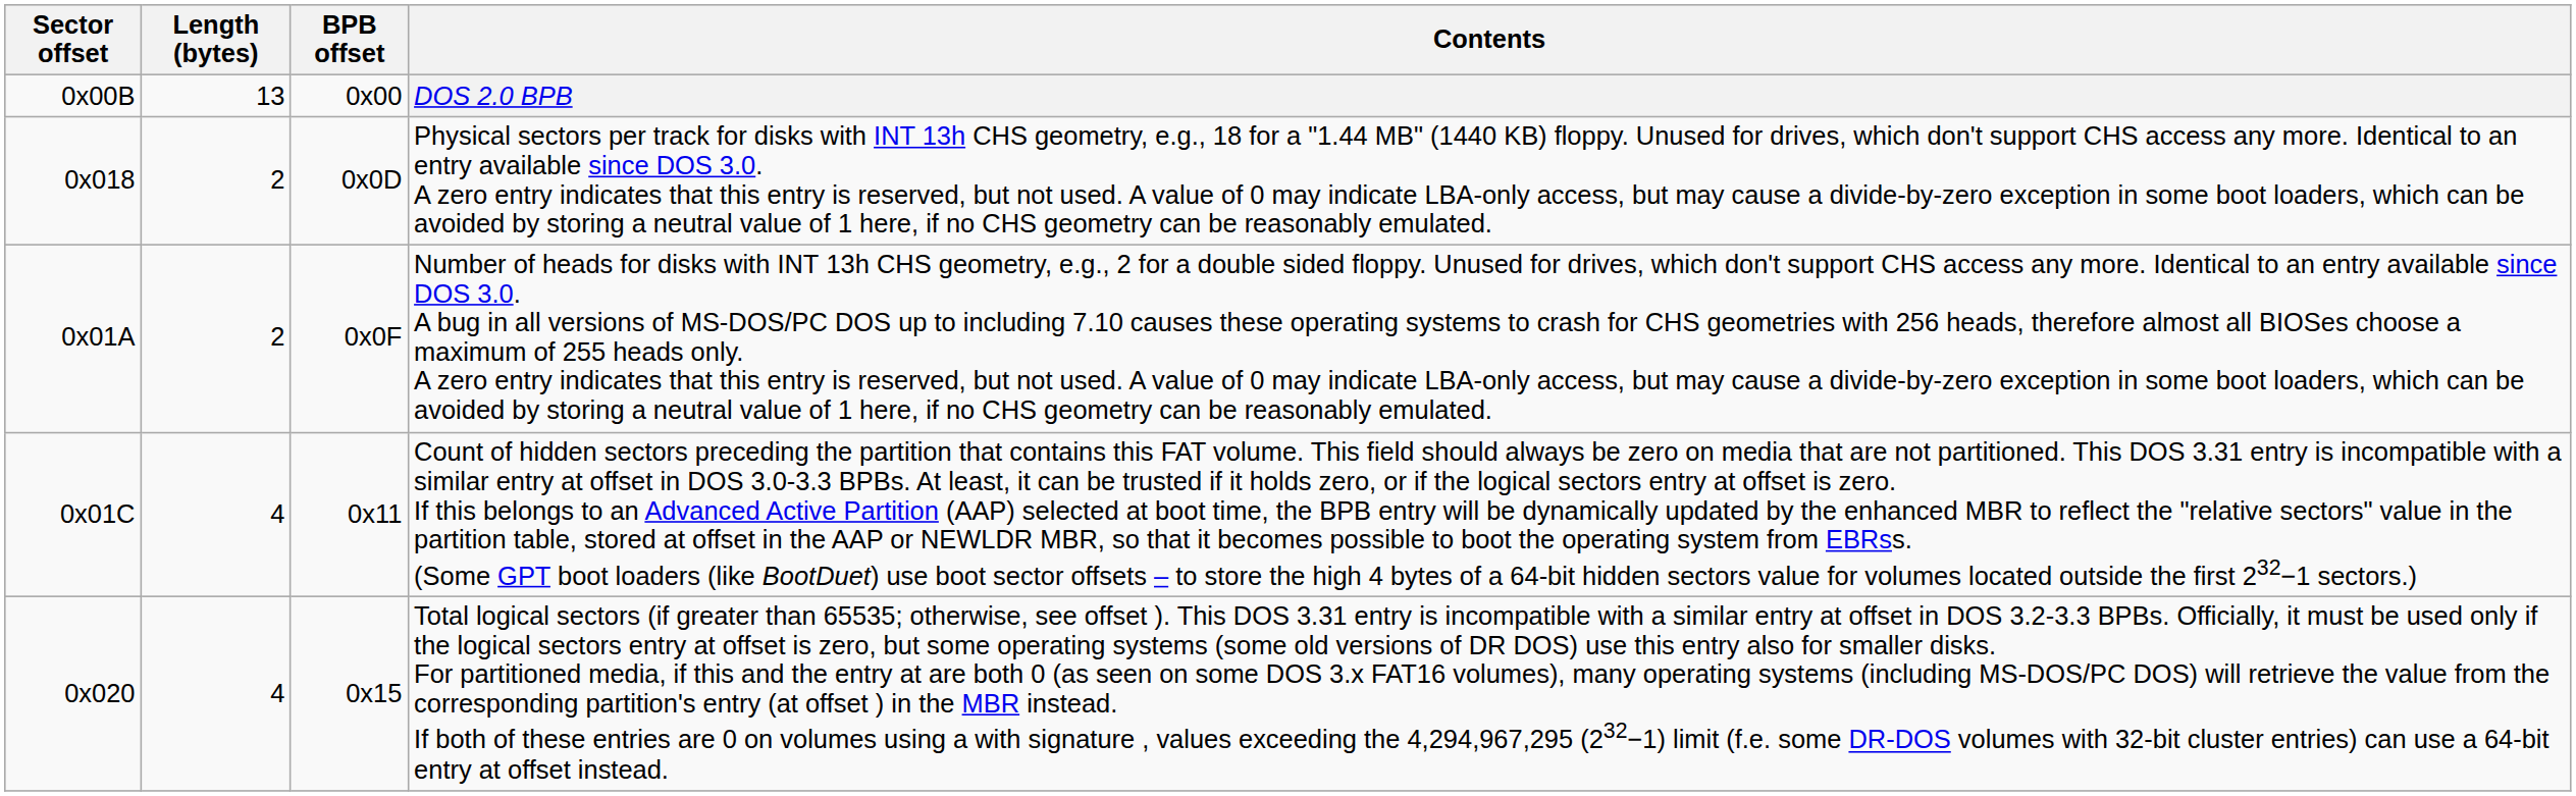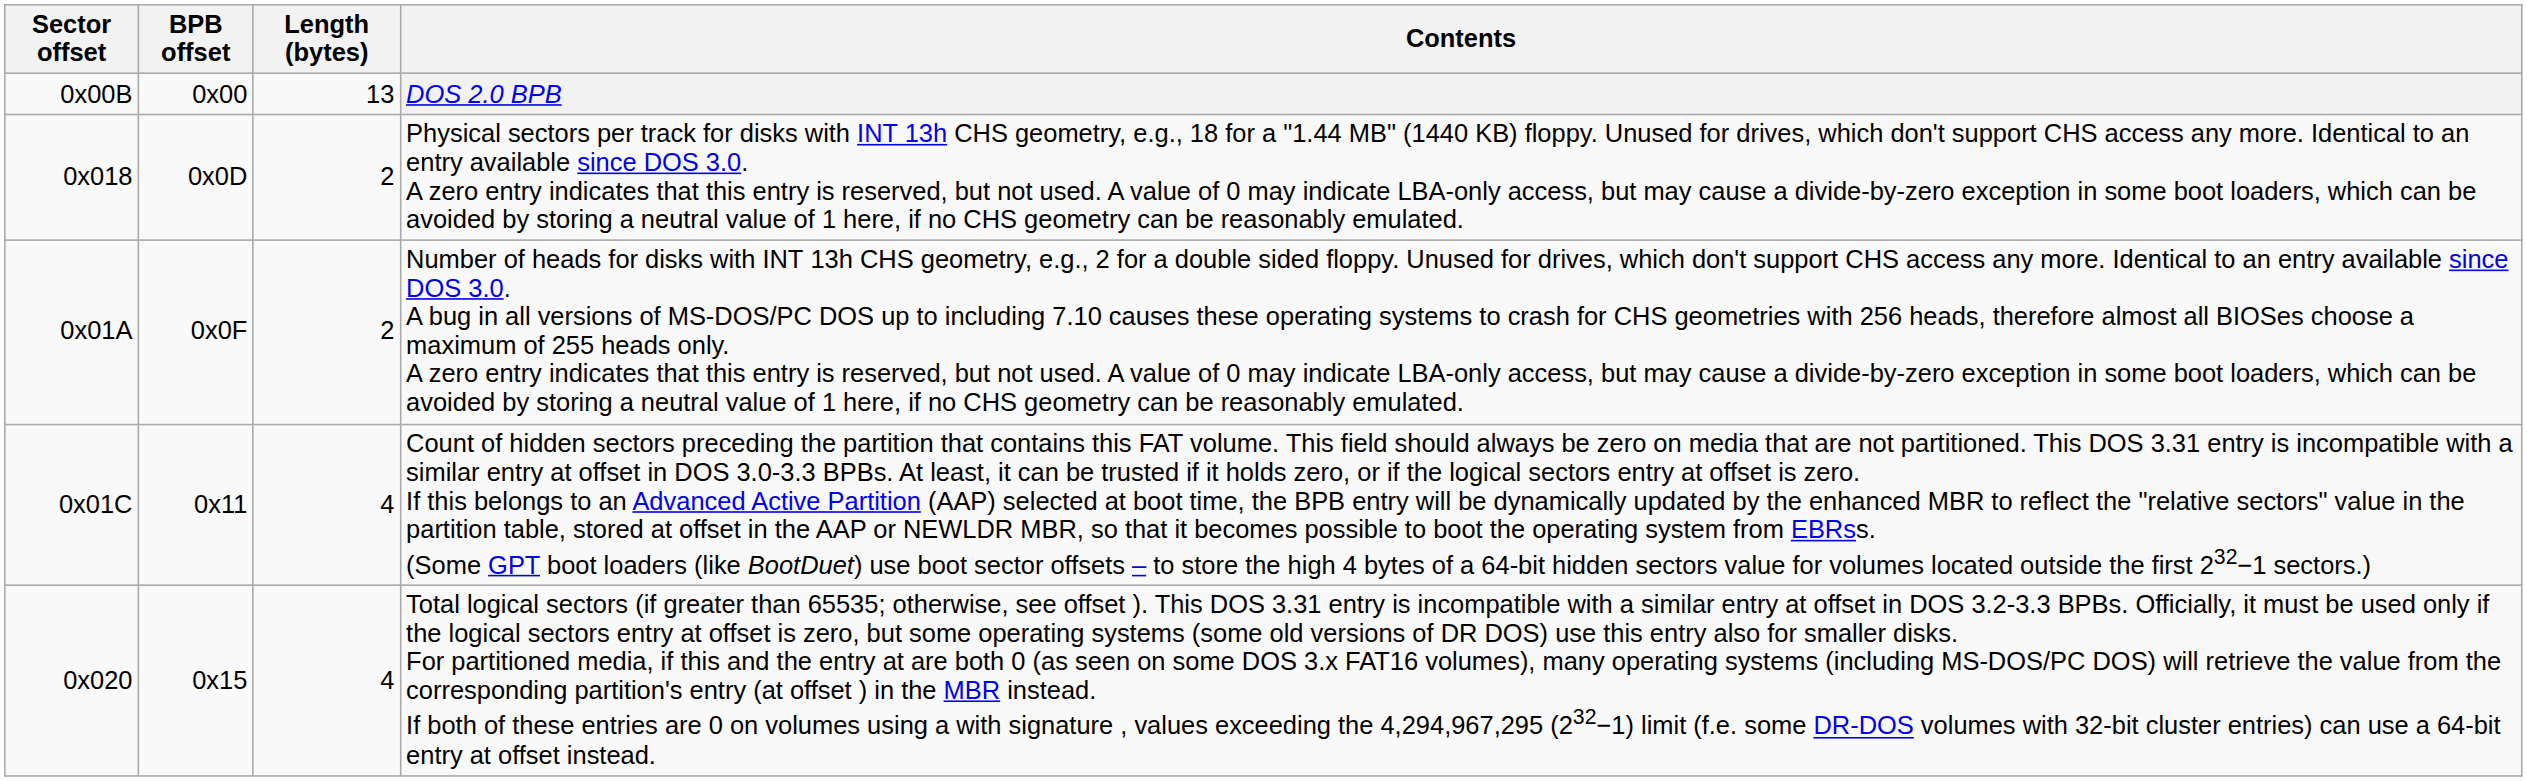 <table class="wikitable sortable mw-collapsible mw-collapsed" width="100%">
 <tr>
 <th>Sector offset</th>
+<th>BPB offset</th>
 <th>Length (bytes)</th>
-<th>BPB offset</th>
 <th>Contents</th>
 </tr>
 <tr>
 <td style="text-align:right;">0x00B</td>
+<td style="text-align:right;">0x00</td>
 <td style="text-align:right;">13</td>
-<td style="text-align:right;">0x00</td>
 <td style="background:#F2F2F2"><em><a href='#'>DOS 2.0 BPB</a></em></td>
 </tr>
 <tr>
 <td style="text-align:right;">0x018</td>
+<td style="text-align:right;">0x0D</td>
 <td style="text-align:right;">2</td>
-<td style="text-align:right;">0x0D</td>
 <td>Physical sectors per track for disks with <a href='#'>INT 13h</a> CHS geometry, e.g., 18 for a "1.44 MB" (1440 KB) floppy. Unused for drives, which don't support CHS access any more. Identical to an entry available <a href='#'>since DOS 3.0</a>.<br>A zero entry indicates that this entry is reserved, but not used. A value of 0 may indicate LBA-only access, but may cause a divide-by-zero exception in some boot loaders, which can be avoided by storing a neutral value of 1 here, if no CHS geometry can be reasonably emulated.</td>
 </tr>
 <tr>
 <td style="text-align:right;">0x01A</td>
+<td style="text-align:right;">0x0F</td>
 <td style="text-align:right;">2</td>
-<td style="text-align:right;">0x0F</td>
 <td>Number of heads for disks with INT 13h CHS geometry, e.g., 2 for a double sided floppy. Unused for drives, which don't support CHS access any more. Identical to an entry available <a href='#'>since DOS 3.0</a>.<br>A bug in all versions of MS-DOS/PC DOS up to including 7.10 causes these operating systems to crash for CHS geometries with 256 heads, therefore almost all BIOSes choose a maximum of 255 heads only.<br>A zero entry indicates that this entry is reserved, but not used. A value of 0 may indicate LBA-only access, but may cause a divide-by-zero exception in some boot loaders, which can be avoided by storing a neutral value of 1 here, if no CHS geometry can be reasonably emulated.</td>
 </tr>
 <tr>
 <td style="text-align:right;">0x01C</td>
+<td style="text-align:right;">0x11</td>
 <td style="text-align:right;">4</td>
-<td style="text-align:right;">0x11</td>
 <td>Count of hidden sectors preceding the partition that contains this FAT volume. This field should always be zero on media that are not partitioned. This DOS 3.31 entry is incompatible with a similar entry at offset  in DOS 3.0-3.3 BPBs. At least, it can be trusted if it holds zero, or if the logical sectors entry at offset  is zero.<br>If this belongs to an <a href='#'>Advanced Active Partition</a> (AAP) selected at boot time, the BPB entry will be dynamically updated by the enhanced MBR to reflect the "relative sectors" value in the partition table, stored at offset  in the AAP or NEWLDR MBR, so that it becomes possible to boot the operating system from <a href='#'>EBRs</a>s.<br>(Some <a href='#'>GPT</a> boot loaders (like <em>BootDuet</em>) use boot sector offsets <a href='#'>–</a> to store the high 4 bytes of a 64-bit hidden sectors value for volumes located outside the first 2<sup>32</sup>−1 sectors.)</td>
 </tr>
 <tr>
 <td style="text-align:right;">0x020</td>
+<td style="text-align:right;">0x15</td>
 <td style="text-align:right;">4</td>
-<td style="text-align:right;">0x15</td>
 <td>Total logical sectors (if greater than 65535; otherwise, see offset ). This DOS 3.31 entry is incompatible with a similar entry at offset  in DOS 3.2-3.3 BPBs. Officially, it must be used only if the logical sectors entry at offset  is zero, but some operating systems (some old versions of DR DOS) use this entry also for smaller disks.<br>For partitioned media, if this and the entry at  are both 0 (as seen on some DOS 3.x FAT16 volumes), many operating systems (including MS-DOS/PC DOS) will retrieve the value from the corresponding partition's entry (at offset ) in the <a href='#'>MBR</a> instead.<br>If both of these entries are 0 on volumes using a  with signature , values exceeding the 4,294,967,295 (2<sup>32</sup>−1) limit (f.e. some <a href='#'>DR-DOS</a> volumes with 32-bit cluster entries) can use a 64-bit entry at offset  instead.</td>
 </tr>
 </table>
